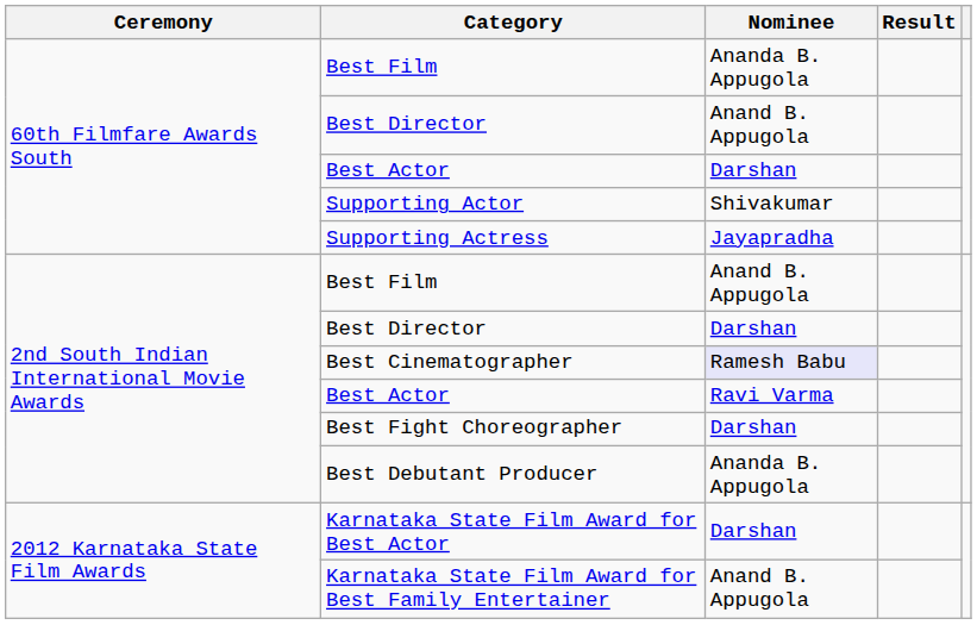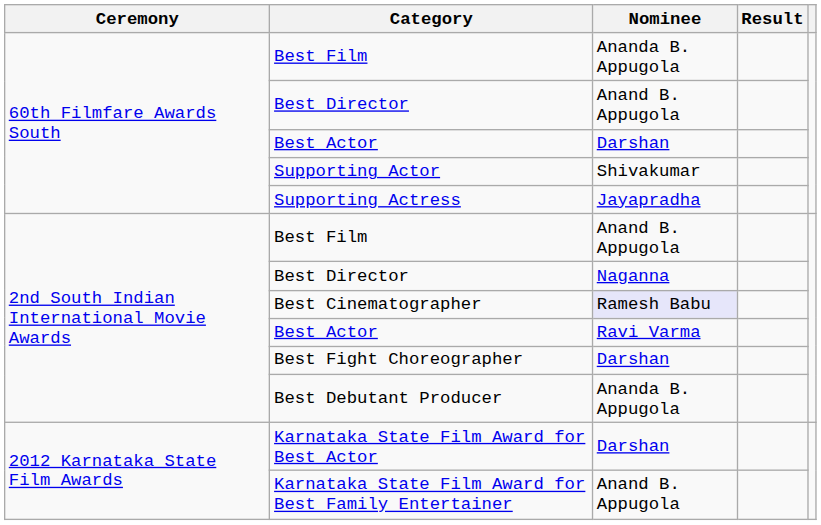 <table class="wikitable">
 <tr>
 <th>Ceremony</th>
 <th>Category</th>
 <th>Nominee</th>
 <th>Result</th>
 <th></th>
 </tr>
 <tr>
 <td rowspan="5"><a href='#'>60th Filmfare Awards South</a></td>
 <td><a href='#'>Best Film</a></td>
 <td>Ananda B. Appugola</td>
 <td></td>
 <td rowspan="5"></td>
 </tr>
 <tr>
 <td><a href='#'>Best Director</a></td>
 <td>Anand B. Appugola</td>
 <td></td>
 </tr>
 <tr>
 <td><a href='#'>Best Actor</a></td>
 <td><a href='#'>Darshan</a></td>
 <td></td>
 </tr>
 <tr>
 <td><a href='#'>Supporting Actor</a></td>
 <td>Shivakumar</td>
 <td></td>
 </tr>
 <tr>
 <td><a href='#'>Supporting Actress</a></td>
 <td><a href='#'>Jayapradha</a></td>
 <td></td>
 </tr>
 <tr>
 <td rowspan="6"><a href='#'>2nd South Indian International Movie Awards</a></td>
 <td>Best Film</td>
 <td>Anand B. Appugola</td>
 <td></td>
 <td rowspan="6"></td>
 </tr>
 <tr>
 <td>Best Director</td>
-<td><a href='#'>Darshan</a></td>
+<td><a href='#'>Naganna</a></td>
 <td></td>
 </tr>
 <tr>
 <td>Best Cinematographer</td>
 <td style="background: lavender;">Ramesh Babu</td>
 <td></td>
 </tr>
 <tr>
 <td><a href='#'>Best Actor</a></td>
 <td><a href='#'>Ravi Varma</a></td>
 <td></td>
 </tr>
 <tr>
 <td>Best Fight Choreographer</td>
 <td><a href='#'>Darshan</a></td>
 <td></td>
 </tr>
 <tr>
 <td>Best Debutant Producer</td>
 <td>Ananda B. Appugola</td>
 <td></td>
 </tr>
 <tr>
 <td rowspan="3"><a href='#'>2012 Karnataka State Film Awards</a></td>
 <td><a href='#'>Karnataka State Film Award for Best Actor</a></td>
 <td><a href='#'>Darshan</a></td>
 <td></td>
 <td rowspan="2"></td>
 </tr>
 <tr>
 <td><a href='#'>Karnataka State Film Award for Best Family Entertainer</a></td>
 <td>Anand B. Appugola</td>
 <td></td>
 </tr>
 </table>
